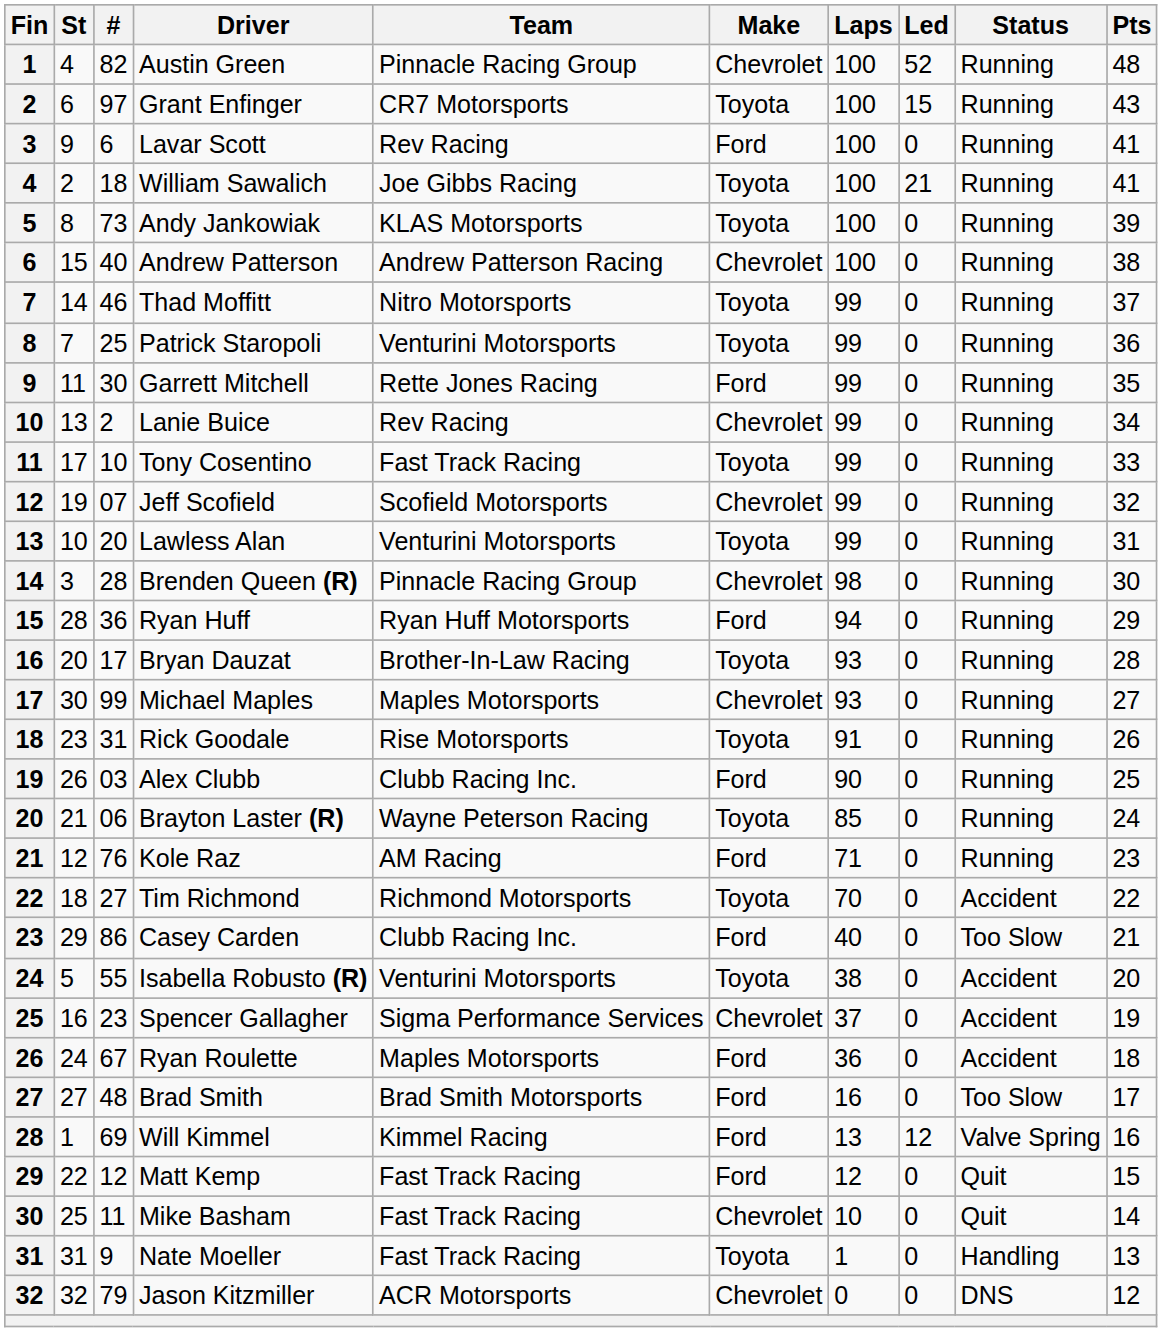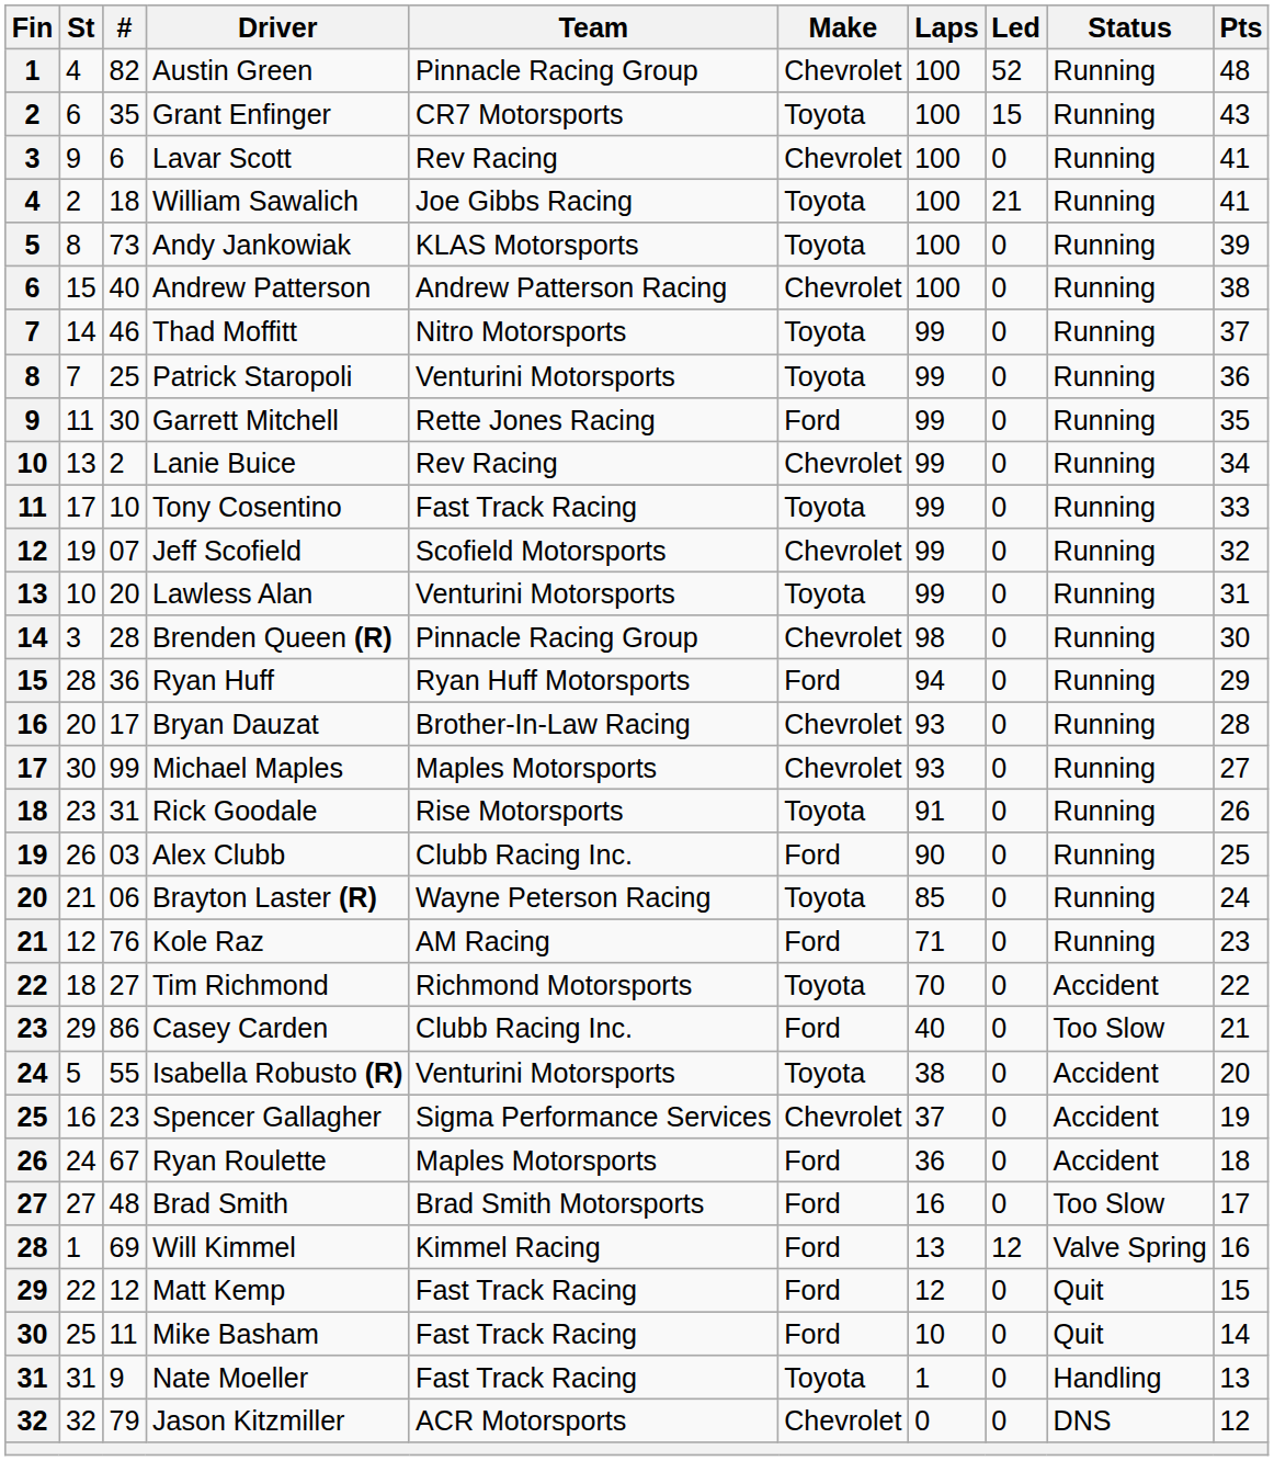 <table class="wikitable" style="font-size:95%">
 <tr>
 <th>Fin</th>
 <th>St</th>
 <th>#</th>
 <th>Driver</th>
 <th>Team</th>
 <th>Make</th>
 <th>Laps</th>
 <th>Led</th>
 <th>Status</th>
 <th>Pts</th>
 </tr>
 <tr>
 <th>1</th>
 <td>4</td>
 <td>82</td>
 <td>Austin Green</td>
 <td>Pinnacle Racing Group</td>
 <td>Chevrolet</td>
 <td>100</td>
 <td>52</td>
 <td>Running</td>
 <td>48</td>
 </tr>
 <tr>
 <th>2</th>
 <td>6</td>
-<td>97</td>
+<td>35</td>
 <td>Grant Enfinger</td>
 <td>CR7 Motorsports</td>
 <td>Toyota</td>
 <td>100</td>
 <td>15</td>
 <td>Running</td>
 <td>43</td>
 </tr>
 <tr>
 <th>3</th>
 <td>9</td>
 <td>6</td>
 <td>Lavar Scott</td>
 <td>Rev Racing</td>
-<td>Ford</td>
+<td>Chevrolet</td>
 <td>100</td>
 <td>0</td>
 <td>Running</td>
 <td>41</td>
 </tr>
 <tr>
 <th>4</th>
 <td>2</td>
 <td>18</td>
 <td>William Sawalich</td>
 <td>Joe Gibbs Racing</td>
 <td>Toyota</td>
 <td>100</td>
 <td>21</td>
 <td>Running</td>
 <td>41</td>
 </tr>
 <tr>
 <th>5</th>
 <td>8</td>
 <td>73</td>
 <td>Andy Jankowiak</td>
 <td>KLAS Motorsports</td>
 <td>Toyota</td>
 <td>100</td>
 <td>0</td>
 <td>Running</td>
 <td>39</td>
 </tr>
 <tr>
 <th>6</th>
 <td>15</td>
 <td>40</td>
 <td>Andrew Patterson</td>
 <td>Andrew Patterson Racing</td>
 <td>Chevrolet</td>
 <td>100</td>
 <td>0</td>
 <td>Running</td>
 <td>38</td>
 </tr>
 <tr>
 <th>7</th>
 <td>14</td>
 <td>46</td>
 <td>Thad Moffitt</td>
 <td>Nitro Motorsports</td>
 <td>Toyota</td>
 <td>99</td>
 <td>0</td>
 <td>Running</td>
 <td>37</td>
 </tr>
 <tr>
 <th>8</th>
 <td>7</td>
 <td>25</td>
 <td>Patrick Staropoli</td>
 <td>Venturini Motorsports</td>
 <td>Toyota</td>
 <td>99</td>
 <td>0</td>
 <td>Running</td>
 <td>36</td>
 </tr>
 <tr>
 <th>9</th>
 <td>11</td>
 <td>30</td>
 <td>Garrett Mitchell</td>
 <td>Rette Jones Racing</td>
 <td>Ford</td>
 <td>99</td>
 <td>0</td>
 <td>Running</td>
 <td>35</td>
 </tr>
 <tr>
 <th>10</th>
 <td>13</td>
 <td>2</td>
 <td>Lanie Buice</td>
 <td>Rev Racing</td>
 <td>Chevrolet</td>
 <td>99</td>
 <td>0</td>
 <td>Running</td>
 <td>34</td>
 </tr>
 <tr>
 <th>11</th>
 <td>17</td>
 <td>10</td>
 <td>Tony Cosentino</td>
 <td>Fast Track Racing</td>
 <td>Toyota</td>
 <td>99</td>
 <td>0</td>
 <td>Running</td>
 <td>33</td>
 </tr>
 <tr>
 <th>12</th>
 <td>19</td>
 <td>07</td>
 <td>Jeff Scofield</td>
 <td>Scofield Motorsports</td>
 <td>Chevrolet</td>
 <td>99</td>
 <td>0</td>
 <td>Running</td>
 <td>32</td>
 </tr>
 <tr>
 <th>13</th>
 <td>10</td>
 <td>20</td>
 <td>Lawless Alan</td>
 <td>Venturini Motorsports</td>
 <td>Toyota</td>
 <td>99</td>
 <td>0</td>
 <td>Running</td>
 <td>31</td>
 </tr>
 <tr>
 <th>14</th>
 <td>3</td>
 <td>28</td>
 <td>Brenden Queen <strong>(R)</strong></td>
 <td>Pinnacle Racing Group</td>
 <td>Chevrolet</td>
 <td>98</td>
 <td>0</td>
 <td>Running</td>
 <td>30</td>
 </tr>
 <tr>
 <th>15</th>
 <td>28</td>
 <td>36</td>
 <td>Ryan Huff</td>
 <td>Ryan Huff Motorsports</td>
 <td>Ford</td>
 <td>94</td>
 <td>0</td>
 <td>Running</td>
 <td>29</td>
 </tr>
 <tr>
 <th>16</th>
 <td>20</td>
 <td>17</td>
 <td>Bryan Dauzat</td>
 <td>Brother-In-Law Racing</td>
-<td>Toyota</td>
+<td>Chevrolet</td>
 <td>93</td>
 <td>0</td>
 <td>Running</td>
 <td>28</td>
 </tr>
 <tr>
 <th>17</th>
 <td>30</td>
 <td>99</td>
 <td>Michael Maples</td>
 <td>Maples Motorsports</td>
 <td>Chevrolet</td>
 <td>93</td>
 <td>0</td>
 <td>Running</td>
 <td>27</td>
 </tr>
 <tr>
 <th>18</th>
 <td>23</td>
 <td>31</td>
 <td>Rick Goodale</td>
 <td>Rise Motorsports</td>
 <td>Toyota</td>
 <td>91</td>
 <td>0</td>
 <td>Running</td>
 <td>26</td>
 </tr>
 <tr>
 <th>19</th>
 <td>26</td>
 <td>03</td>
 <td>Alex Clubb</td>
 <td>Clubb Racing Inc.</td>
 <td>Ford</td>
 <td>90</td>
 <td>0</td>
 <td>Running</td>
 <td>25</td>
 </tr>
 <tr>
 <th>20</th>
 <td>21</td>
 <td>06</td>
 <td>Brayton Laster <strong>(R)</strong></td>
 <td>Wayne Peterson Racing</td>
 <td>Toyota</td>
 <td>85</td>
 <td>0</td>
 <td>Running</td>
 <td>24</td>
 </tr>
 <tr>
 <th>21</th>
 <td>12</td>
 <td>76</td>
 <td>Kole Raz</td>
 <td>AM Racing</td>
 <td>Ford</td>
 <td>71</td>
 <td>0</td>
 <td>Running</td>
 <td>23</td>
 </tr>
 <tr>
 <th>22</th>
 <td>18</td>
 <td>27</td>
 <td>Tim Richmond</td>
 <td>Richmond Motorsports</td>
 <td>Toyota</td>
 <td>70</td>
 <td>0</td>
 <td>Accident</td>
 <td>22</td>
 </tr>
 <tr>
 <th>23</th>
 <td>29</td>
 <td>86</td>
 <td>Casey Carden</td>
 <td>Clubb Racing Inc.</td>
 <td>Ford</td>
 <td>40</td>
 <td>0</td>
 <td>Too Slow</td>
 <td>21</td>
 </tr>
 <tr>
 <th>24</th>
 <td>5</td>
 <td>55</td>
 <td>Isabella Robusto <strong>(R)</strong></td>
 <td>Venturini Motorsports</td>
 <td>Toyota</td>
 <td>38</td>
 <td>0</td>
 <td>Accident</td>
 <td>20</td>
 </tr>
 <tr>
 <th>25</th>
 <td>16</td>
 <td>23</td>
 <td>Spencer Gallagher</td>
 <td>Sigma Performance Services</td>
 <td>Chevrolet</td>
 <td>37</td>
 <td>0</td>
 <td>Accident</td>
 <td>19</td>
 </tr>
 <tr>
 <th>26</th>
 <td>24</td>
 <td>67</td>
 <td>Ryan Roulette</td>
 <td>Maples Motorsports</td>
 <td>Ford</td>
 <td>36</td>
 <td>0</td>
 <td>Accident</td>
 <td>18</td>
 </tr>
 <tr>
 <th>27</th>
 <td>27</td>
 <td>48</td>
 <td>Brad Smith</td>
 <td>Brad Smith Motorsports</td>
 <td>Ford</td>
 <td>16</td>
 <td>0</td>
 <td>Too Slow</td>
 <td>17</td>
 </tr>
 <tr>
 <th>28</th>
 <td>1</td>
 <td>69</td>
 <td>Will Kimmel</td>
 <td>Kimmel Racing</td>
 <td>Ford</td>
 <td>13</td>
 <td>12</td>
 <td>Valve Spring</td>
 <td>16</td>
 </tr>
 <tr>
 <th>29</th>
 <td>22</td>
 <td>12</td>
 <td>Matt Kemp</td>
 <td>Fast Track Racing</td>
 <td>Ford</td>
 <td>12</td>
 <td>0</td>
 <td>Quit</td>
 <td>15</td>
 </tr>
 <tr>
 <th>30</th>
 <td>25</td>
 <td>11</td>
 <td>Mike Basham</td>
 <td>Fast Track Racing</td>
-<td>Chevrolet</td>
+<td>Ford</td>
 <td>10</td>
 <td>0</td>
 <td>Quit</td>
 <td>14</td>
 </tr>
 <tr>
 <th>31</th>
 <td>31</td>
 <td>9</td>
 <td>Nate Moeller</td>
 <td>Fast Track Racing</td>
 <td>Toyota</td>
 <td>1</td>
 <td>0</td>
 <td>Handling</td>
 <td>13</td>
 </tr>
 <tr>
 <th>32</th>
 <td>32</td>
 <td>79</td>
 <td>Jason Kitzmiller</td>
 <td>ACR Motorsports</td>
 <td>Chevrolet</td>
 <td>0</td>
 <td>0</td>
 <td>DNS</td>
 <td>12</td>
 </tr>
 <tr>
 <th colspan="10"></th>
 </tr>
 </table>
